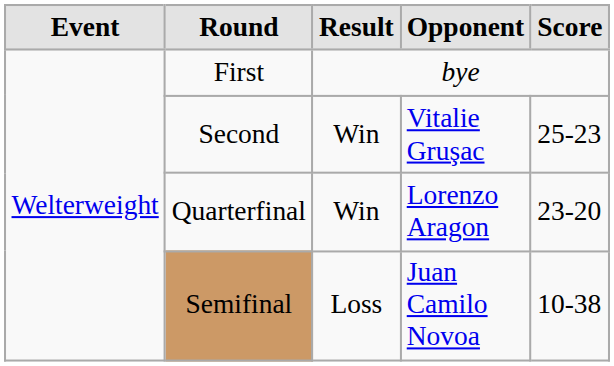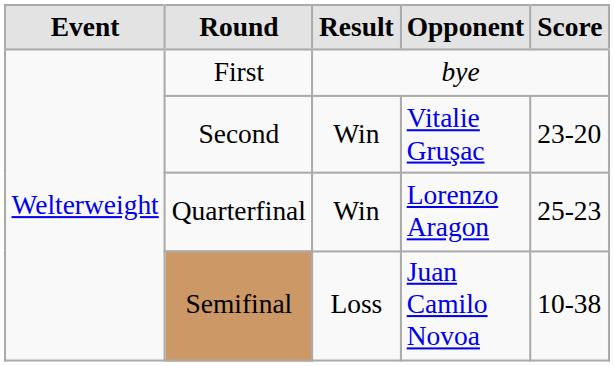 <table style='font-size: 85%; text-align: left;' class='wikitable' width='45%'>
 <tr>
 <th style='border-style: none none solid solid; background: #e3e3e3; width: 18%'><strong>Event</strong></th>
 <th style='border-style: none none solid solid; background: #e3e3e3; width: 20%'><strong>Round</strong></th>
 <th style='border-style: none none solid solid; background: #e3e3e3; width: 10%'><strong>Result</strong></th>
 <th style='border-style: none none solid solid; background: #e3e3e3; width: 38%'><strong>Opponent</strong></th>
 <th style='border-style: none none solid solid; background: #e3e3e3; width: 14%'><strong>Score</strong></th>
 </tr>
 <tr align=center>
 <td rowspan="4" style="text-align:center;"><a href='#'>Welterweight</a></td>
 <td align='center'>First</td>
 <td colspan="3" style="text-align:center;"><em>bye</em></td>
 </tr>
 <tr align=center>
 <td align='center'>Second</td>
 <td>Win</td>
 <td align='left'> <a href='#'>Vitalie Gruşac</a></td>
-<td align='left'>25-23</td>
+<td align='left'>23-20</td>
 </tr>
 <tr align=center>
 <td align='center'>Quarterfinal</td>
 <td>Win</td>
 <td align='left'> <a href='#'>Lorenzo Aragon</a></td>
-<td align='left'>23-20</td>
+<td align='left'>25-23</td>
 </tr>
 <tr align=center>
 <td align='center'; bgcolor="#cc9966">Semifinal</td>
 <td>Loss</td>
 <td align='left'> <a href='#'>Juan Camilo Novoa</a></td>
 <td align='left'>10-38</td>
 </tr>
 </table>
